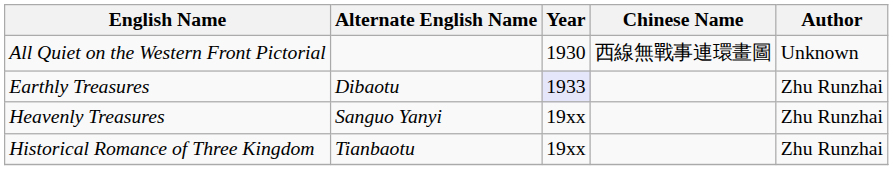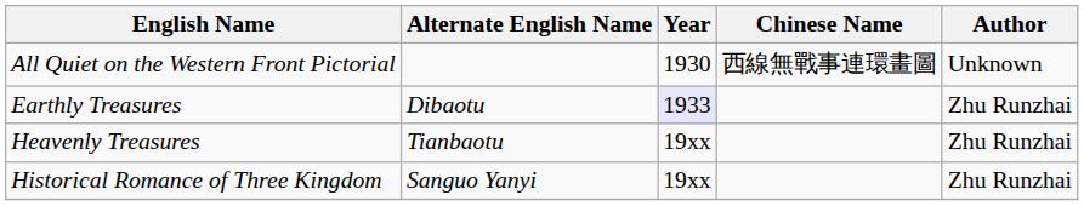 <table class="wikitable">
 <tr>
 <th>English Name</th>
 <th>Alternate English Name</th>
 <th>Year</th>
 <th>Chinese Name</th>
 <th>Author</th>
 </tr>
 <tr>
 <td><em>All Quiet on the Western Front Pictorial</em></td>
 <td></td>
 <td>1930</td>
 <td>西線無戰事連環畫圖</td>
 <td>Unknown</td>
 </tr>
 <tr>
 <td><em>Earthly Treasures</em></td>
 <td><em>Dibaotu</em></td>
 <td style="background: lavender;">1933</td>
 <td></td>
 <td>Zhu Runzhai</td>
 </tr>
 <tr>
 <td><em>Heavenly Treasures</em></td>
-<td><em>Sanguo Yanyi</em></td>
+<td><em>Tianbaotu</em></td>
 <td>19xx</td>
 <td></td>
 <td>Zhu Runzhai</td>
 </tr>
 <tr>
 <td><em>Historical Romance of Three Kingdom</em></td>
-<td><em>Tianbaotu</em></td>
+<td><em>Sanguo Yanyi</em></td>
 <td>19xx</td>
 <td></td>
 <td>Zhu Runzhai</td>
 </tr>
 <tr>
 </tr>
 </table>
